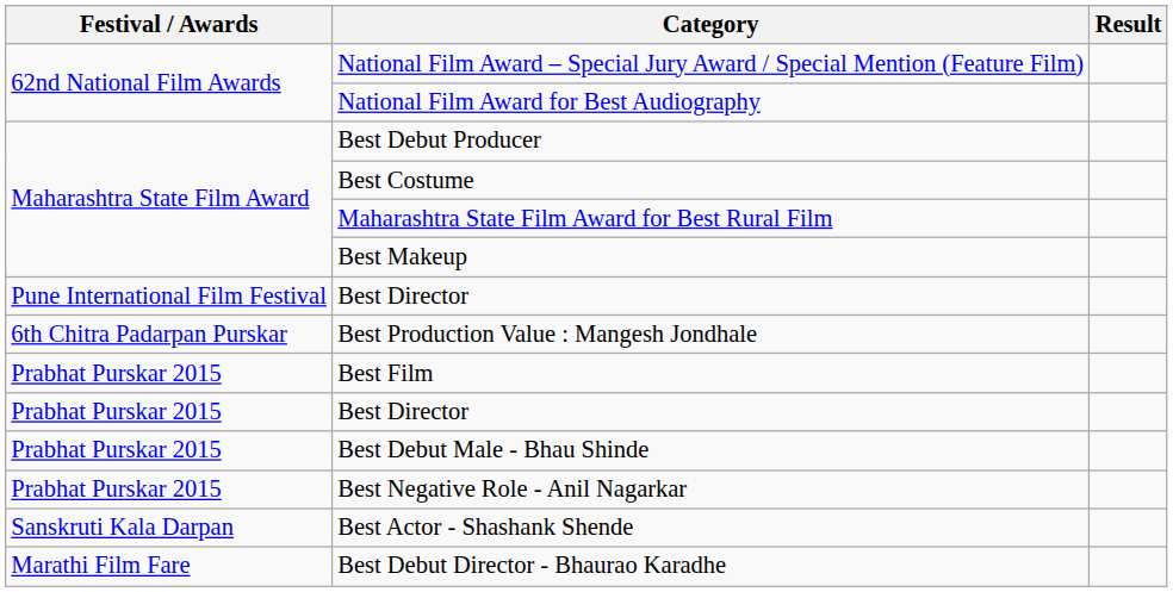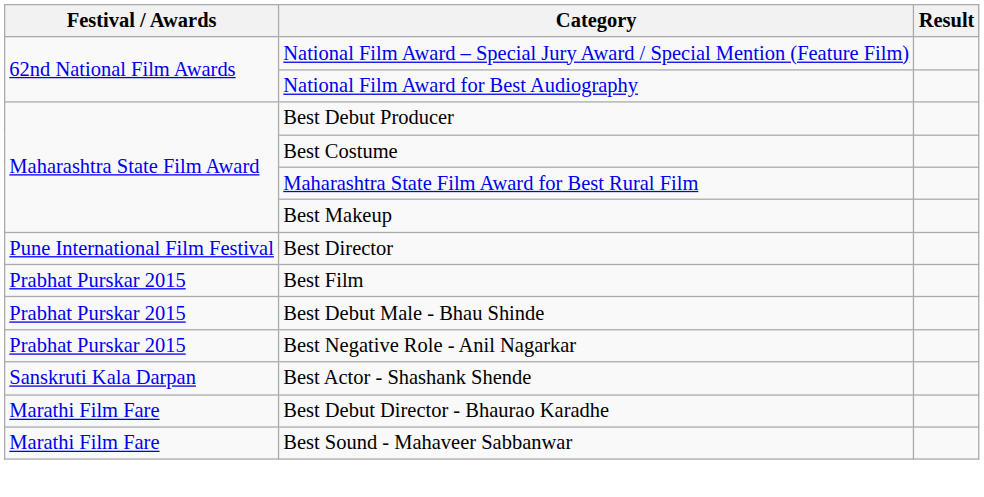 <table class="wikitable">
 <tr>
 <th>Festival / Awards</th>
 <th>Category</th>
 <th>Result</th>
 </tr>
 <tr>
 <td Rowspan="2"><a href='#'>62nd National Film Awards</a></td>
 <td><a href='#'>National Film Award – Special Jury Award / Special Mention (Feature Film)</a></td>
 <td></td>
 </tr>
 <tr>
 <td><a href='#'>National Film Award for Best Audiography</a><br></td>
 <td></td>
 </tr>
 <tr>
 <td Rowspan="4"><a href='#'>Maharashtra State Film Award</a></td>
 <td>Best Debut Producer</td>
 <td></td>
 </tr>
 <tr>
 <td>Best Costume</td>
 <td></td>
 </tr>
 <tr>
 <td><a href='#'>Maharashtra State Film Award for Best Rural Film</a></td>
 <td></td>
 </tr>
 <tr>
 <td>Best Makeup</td>
 <td></td>
 </tr>
 <tr>
 <td><a href='#'>Pune International Film Festival</a></td>
 <td>Best Director</td>
 <td></td>
 </tr>
 <tr>
-<td><a href='#'>6th Chitra Padarpan Purskar</a></td>
-<td>Best Production Value : Mangesh Jondhale</td>
-<td></td>
-</tr>
-<tr>
 <td><a href='#'>Prabhat Purskar 2015</a></td>
 <td>Best Film</td>
-<td></td>
-</tr>
-<tr>
-<td><a href='#'>Prabhat Purskar 2015</a></td>
-<td>Best Director</td>
 <td></td>
 </tr>
 <tr>
 <td><a href='#'>Prabhat Purskar 2015</a></td>
 <td>Best Debut Male - Bhau Shinde</td>
 <td></td>
 </tr>
 <tr>
 <td><a href='#'>Prabhat Purskar 2015</a></td>
 <td>Best Negative Role - Anil Nagarkar</td>
 <td></td>
 </tr>
 <tr>
 <td><a href='#'>Sanskruti Kala Darpan</a></td>
 <td>Best Actor - Shashank Shende</td>
 <td></td>
 </tr>
 <tr>
 <td><a href='#'>Marathi Film Fare</a></td>
 <td>Best Debut Director - Bhaurao Karadhe</td>
 <td></td>
 </tr>
+<tr>
+<td><a href='#'>Marathi Film Fare</a></td>
+<td>Best Sound - Mahaveer Sabbanwar</td>
+<td></td>
+</tr>
 </table>
